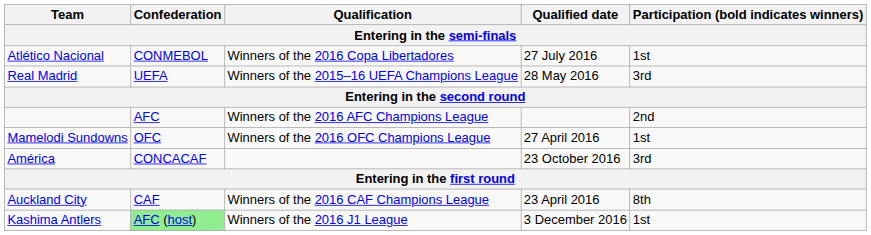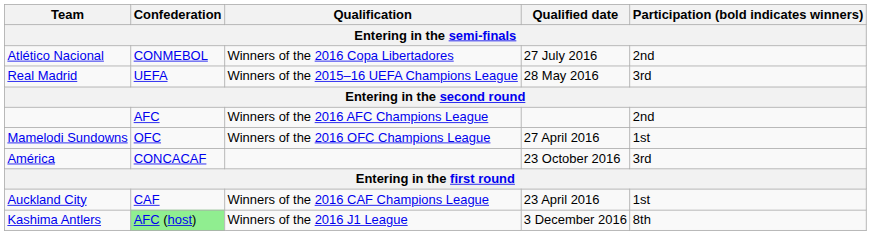 <table class="wikitable">
 <tr>
 <th>Team</th>
 <th>Confederation</th>
 <th>Qualification</th>
 <th>Qualified date</th>
 <th>Participation (bold indicates winners)</th>
 </tr>
 <tr>
 <th colspan=5>Entering in the <a href='#'>semi-finals</a></th>
 </tr>
 <tr>
 <td> <a href='#'>Atlético Nacional</a></td>
 <td><a href='#'>CONMEBOL</a></td>
 <td>Winners of the <a href='#'>2016 Copa Libertadores</a></td>
 <td>27 July 2016</td>
-<td>1st</td>
+<td>2nd </td>
 </tr>
 <tr>
 <td> <a href='#'>Real Madrid</a></td>
 <td><a href='#'>UEFA</a></td>
 <td>Winners of the <a href='#'>2015–16 UEFA Champions League</a></td>
 <td>28 May 2016</td>
 <td>3rd </td>
 </tr>
 <tr>
 <th colspan=5>Entering in the <a href='#'>second round</a></th>
 </tr>
 <tr>
 <td></td>
 <td><a href='#'>AFC</a></td>
 <td>Winners of the <a href='#'>2016 AFC Champions League</a></td>
 <td></td>
 <td>2nd </td>
 </tr>
 <tr>
 <td> <a href='#'>Mamelodi Sundowns</a></td>
 <td><a href='#'>OFC</a></td>
 <td>Winners of the <a href='#'>2016 OFC Champions League</a></td>
 <td>27 April 2016</td>
 <td>1st</td>
 </tr>
 <tr>
 <td> <a href='#'>América</a></td>
 <td><a href='#'>CONCACAF</a></td>
 <td></td>
 <td>23 October 2016</td>
 <td>3rd </td>
 </tr>
 <tr>
 <th colspan=5>Entering in the <a href='#'>first round</a></th>
 </tr>
 <tr>
 <td> <a href='#'>Auckland City</a></td>
 <td><a href='#'>CAF</a></td>
 <td>Winners of the <a href='#'>2016 CAF Champions League</a></td>
 <td>23 April 2016</td>
-<td>8th </td>
+<td>1st</td>
 </tr>
 <tr>
 <td> <a href='#'>Kashima Antlers</a></td>
 <td style="background: lightgreen;"><a href='#'>AFC</a> (<a href='#'>host</a>)</td>
 <td>Winners of the <a href='#'>2016 J1 League</a></td>
 <td>3 December 2016</td>
-<td>1st</td>
+<td>8th </td>
 </tr>
 </table>
